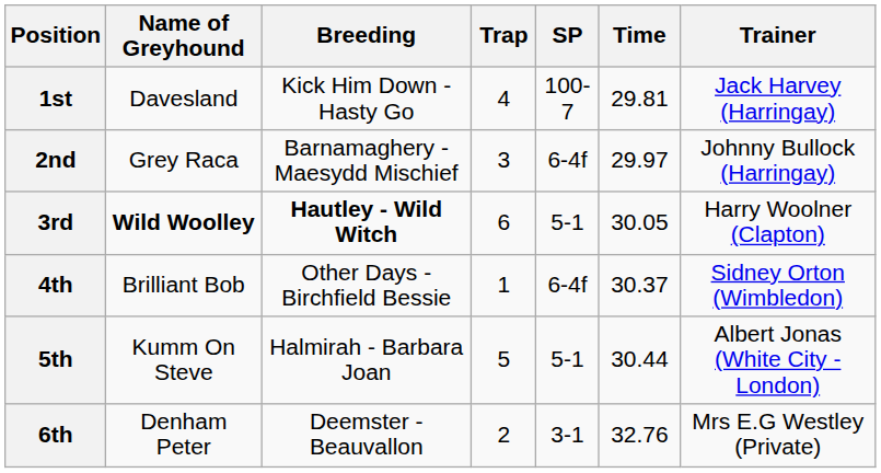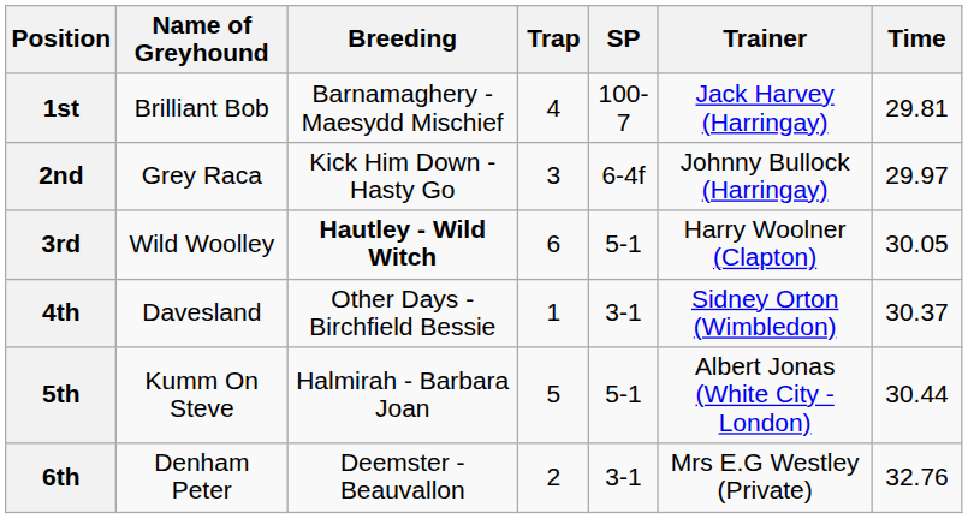 <table class="wikitable" style="text-align: center">
 <tr>
 <th width=50>Position</th>
 <th width=150>Name of Greyhound</th>
 <th width=250>Breeding</th>
 <th width=50>Trap</th>
 <th width=50>SP</th>
+<th width=250>Trainer</th>
 <th width=80>Time</th>
-<th width=250>Trainer</th>
 </tr>
 <tr>
 <th>1st</th>
-<td>Davesland</td>
-<td>Kick Him Down - Hasty Go</td>
+<td>Brilliant Bob</td>
+<td>Barnamaghery - Maesydd Mischief</td>
 <td>4</td>
 <td>100-7</td>
+<td><a href='#'>Jack Harvey</a> <a href='#'>(Harringay)</a></td>
 <td>29.81</td>
-<td><a href='#'>Jack Harvey</a> <a href='#'>(Harringay)</a></td>
 </tr>
 <tr>
 <th>2nd</th>
 <td>Grey Raca</td>
-<td>Barnamaghery - Maesydd Mischief</td>
+<td>Kick Him Down - Hasty Go</td>
 <td>3</td>
 <td>6-4f</td>
+<td>Johnny Bullock <a href='#'>(Harringay)</a></td>
 <td>29.97</td>
-<td>Johnny Bullock <a href='#'>(Harringay)</a></td>
 </tr>
 <tr>
 <th>3rd</th>
-<td><strong>Wild Woolley</strong></td>
+<td>Wild Woolley</td>
 <td><strong>Hautley - Wild Witch</strong></td>
 <td>6</td>
 <td>5-1</td>
+<td>Harry Woolner <a href='#'>(Clapton)</a></td>
 <td>30.05</td>
-<td>Harry Woolner <a href='#'>(Clapton)</a></td>
 </tr>
 <tr>
 <th>4th</th>
-<td>Brilliant Bob</td>
+<td>Davesland</td>
 <td>Other Days - Birchfield Bessie</td>
 <td>1</td>
-<td>6-4f</td>
+<td>3-1</td>
+<td><a href='#'>Sidney Orton</a> <a href='#'>(Wimbledon)</a></td>
 <td>30.37</td>
-<td><a href='#'>Sidney Orton</a> <a href='#'>(Wimbledon)</a></td>
 </tr>
 <tr>
 <th>5th</th>
 <td>Kumm On Steve</td>
 <td>Halmirah - Barbara Joan</td>
 <td>5</td>
 <td>5-1</td>
+<td>Albert Jonas <a href='#'>(White City - London)</a></td>
 <td>30.44</td>
-<td>Albert Jonas <a href='#'>(White City - London)</a></td>
 </tr>
 <tr>
 <th>6th</th>
 <td>Denham Peter</td>
 <td>Deemster - Beauvallon</td>
 <td>2</td>
 <td>3-1</td>
+<td>Mrs E.G Westley (Private)</td>
 <td>32.76</td>
-<td>Mrs E.G Westley (Private)</td>
 </tr>
 </table>
